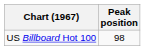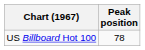 <table class="wikitable sortable" border="1">
 <tr>
 <th>Chart (1967)</th>
 <th>Peak<br>position</th>
 </tr>
 <tr>
 <td>US <a href='#'><em>Billboard</em> Hot 100</a></td>
-<td style="text-align:center;">98</td>
+<td style="text-align:center;">78</td>
 </tr>
 </table>
